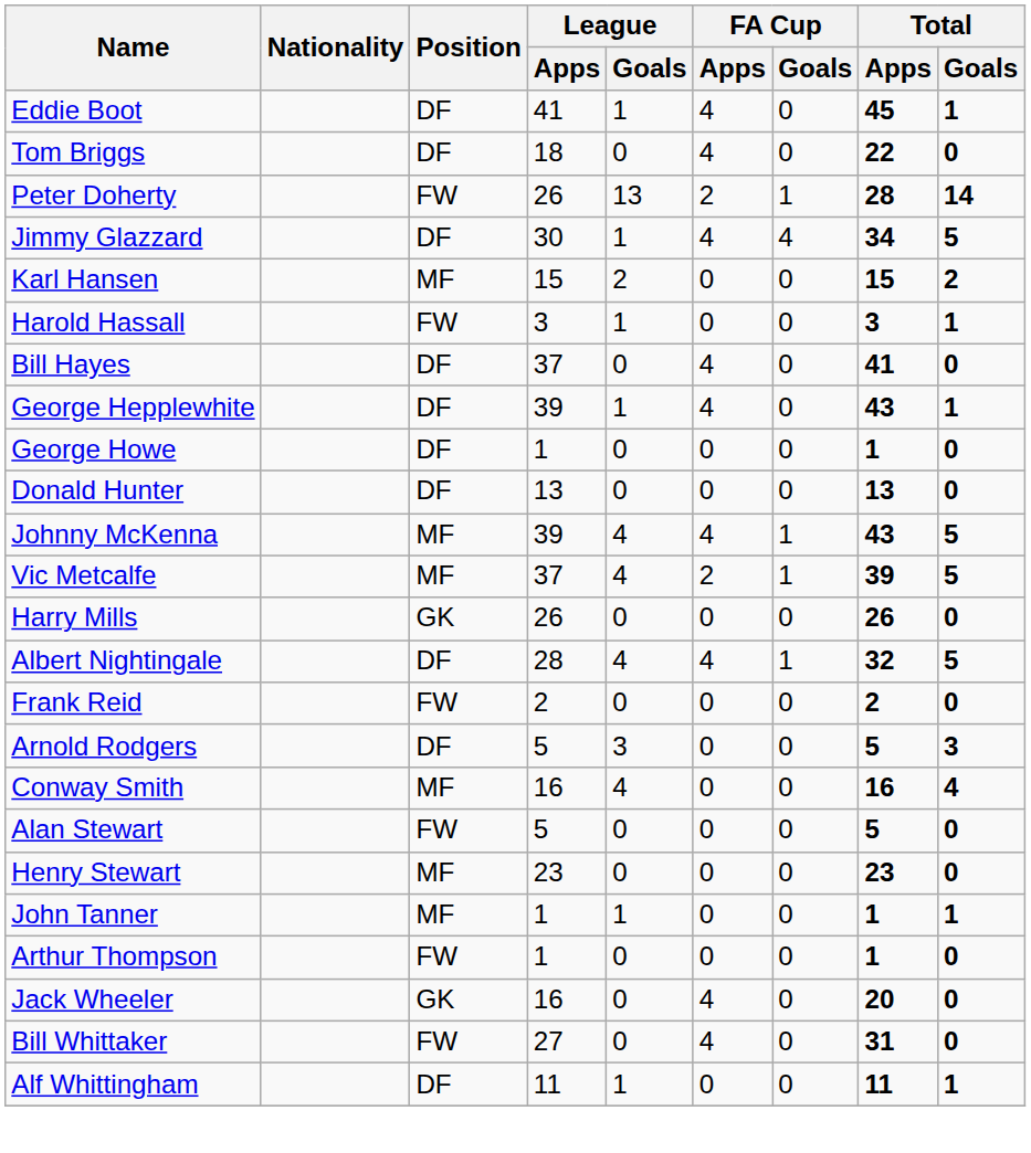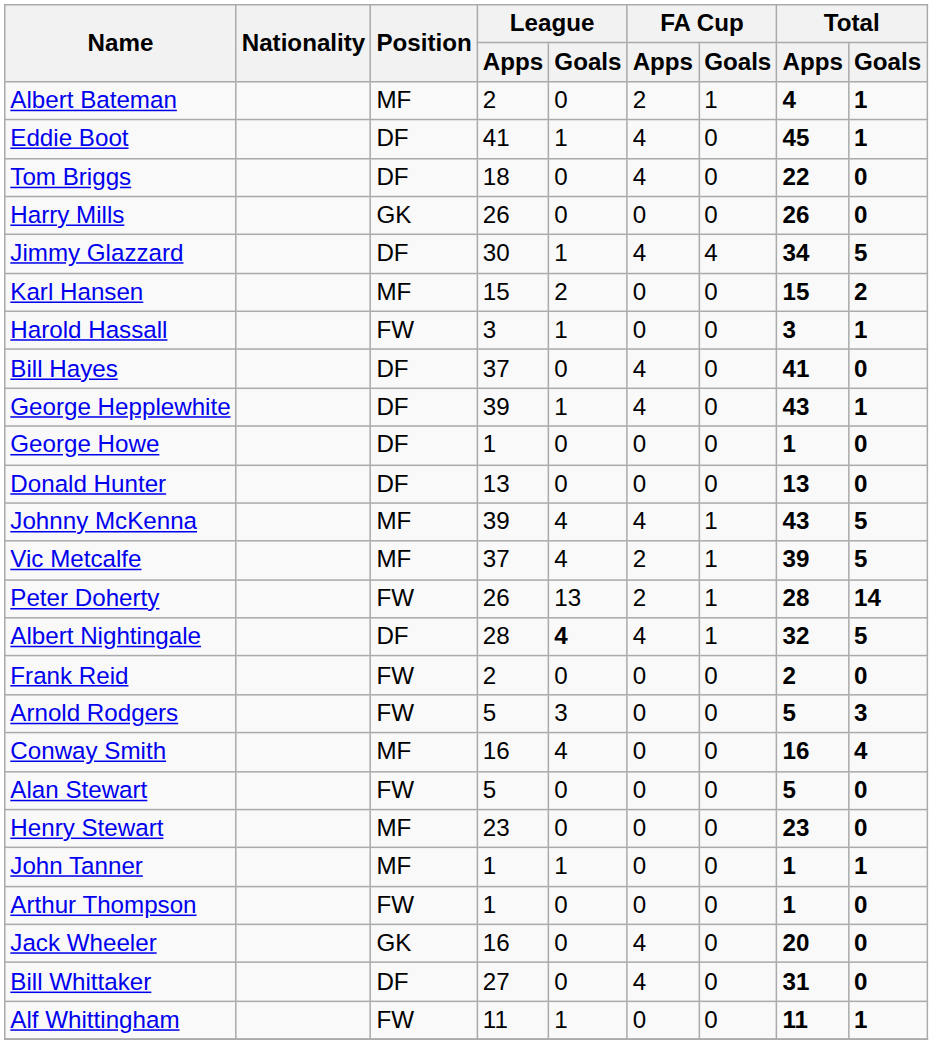 <table class="wikitable sortable">
 <tr>
 <th scope=col rowspan=2>Name</th>
 <th scope=col rowspan=2>Nationality</th>
 <th scope=col rowspan=2>Position</th>
 <th colspan=2>League</th>
 <th colspan=2>FA Cup</th>
 <th colspan=2>Total</th>
 </tr>
 <tr>
 <th>Apps</th>
 <th>Goals</th>
 <th>Apps</th>
 <th>Goals</th>
 <th>Apps</th>
 <th>Goals</th>
+</tr>
+<tr>
+<td><a href='#'>Albert Bateman</a></td>
+<td></td>
+<td>MF</td>
+<td>2</td>
+<td>0</td>
+<td>2</td>
+<td>1</td>
+<td><strong>4</strong></td>
+<td><strong>1</strong></td>
 </tr>
 <tr>
 <td><a href='#'>Eddie Boot</a></td>
 <td></td>
 <td>DF</td>
 <td>41</td>
 <td>1</td>
 <td>4</td>
 <td>0</td>
 <td><strong>45</strong></td>
 <td><strong>1</strong></td>
 </tr>
 <tr>
 <td><a href='#'>Tom Briggs</a></td>
 <td></td>
 <td>DF</td>
 <td>18</td>
 <td>0</td>
 <td>4</td>
 <td>0</td>
 <td><strong>22</strong></td>
 <td><strong>0</strong></td>
 </tr>
 <tr>
-<td><a href='#'>Peter Doherty</a></td>
+<td><a href='#'>Harry Mills</a></td>
 <td></td>
-<td>FW</td>
+<td>GK</td>
 <td>26</td>
-<td>13</td>
-<td>2</td>
-<td>1</td>
-<td><strong>28</strong></td>
-<td><strong>14</strong></td>
+<td>0</td>
+<td>0</td>
+<td>0</td>
+<td><strong>26</strong></td>
+<td><strong>0</strong></td>
 </tr>
 <tr>
 <td><a href='#'>Jimmy Glazzard</a></td>
 <td></td>
 <td>DF</td>
 <td>30</td>
 <td>1</td>
 <td>4</td>
 <td>4</td>
 <td><strong>34</strong></td>
 <td><strong>5</strong></td>
 </tr>
 <tr>
 <td><a href='#'>Karl Hansen</a></td>
 <td></td>
 <td>MF</td>
 <td>15</td>
 <td>2</td>
 <td>0</td>
 <td>0</td>
 <td><strong>15</strong></td>
 <td><strong>2</strong></td>
 </tr>
 <tr>
 <td><a href='#'>Harold Hassall</a></td>
 <td></td>
 <td>FW</td>
 <td>3</td>
 <td>1</td>
 <td>0</td>
 <td>0</td>
 <td><strong>3</strong></td>
 <td><strong>1</strong></td>
 </tr>
 <tr>
 <td><a href='#'>Bill Hayes</a></td>
 <td></td>
 <td>DF</td>
 <td>37</td>
 <td>0</td>
 <td>4</td>
 <td>0</td>
 <td><strong>41</strong></td>
 <td><strong>0</strong></td>
 </tr>
 <tr>
 <td><a href='#'>George Hepplewhite</a></td>
 <td></td>
 <td>DF</td>
 <td>39</td>
 <td>1</td>
 <td>4</td>
 <td>0</td>
 <td><strong>43</strong></td>
 <td><strong>1</strong></td>
 </tr>
 <tr>
 <td><a href='#'>George Howe</a></td>
 <td></td>
 <td>DF</td>
 <td>1</td>
 <td>0</td>
 <td>0</td>
 <td>0</td>
 <td><strong>1</strong></td>
 <td><strong>0</strong></td>
 </tr>
 <tr>
 <td><a href='#'>Donald Hunter</a></td>
 <td></td>
 <td>DF</td>
 <td>13</td>
 <td>0</td>
 <td>0</td>
 <td>0</td>
 <td><strong>13</strong></td>
 <td><strong>0</strong></td>
 </tr>
 <tr>
 <td><a href='#'>Johnny McKenna</a></td>
 <td></td>
 <td>MF</td>
 <td>39</td>
 <td>4</td>
 <td>4</td>
 <td>1</td>
 <td><strong>43</strong></td>
 <td><strong>5</strong></td>
 </tr>
 <tr>
 <td><a href='#'>Vic Metcalfe</a></td>
 <td></td>
 <td>MF</td>
 <td>37</td>
 <td>4</td>
 <td>2</td>
 <td>1</td>
 <td><strong>39</strong></td>
 <td><strong>5</strong></td>
 </tr>
 <tr>
-<td><a href='#'>Harry Mills</a></td>
+<td><a href='#'>Peter Doherty</a></td>
 <td></td>
-<td>GK</td>
+<td>FW</td>
 <td>26</td>
-<td>0</td>
-<td>0</td>
-<td>0</td>
-<td><strong>26</strong></td>
-<td><strong>0</strong></td>
+<td>13</td>
+<td>2</td>
+<td>1</td>
+<td><strong>28</strong></td>
+<td><strong>14</strong></td>
 </tr>
 <tr>
 <td><a href='#'>Albert Nightingale</a></td>
 <td></td>
 <td>DF</td>
 <td>28</td>
-<td>4</td>
+<td><strong>4</strong></td>
 <td>4</td>
 <td>1</td>
 <td><strong>32</strong></td>
 <td><strong>5</strong></td>
 </tr>
 <tr>
 <td><a href='#'>Frank Reid</a></td>
 <td></td>
 <td>FW</td>
 <td>2</td>
 <td>0</td>
 <td>0</td>
 <td>0</td>
 <td><strong>2</strong></td>
 <td><strong>0</strong></td>
 </tr>
 <tr>
 <td><a href='#'>Arnold Rodgers</a></td>
 <td></td>
-<td>DF</td>
+<td>FW</td>
 <td>5</td>
 <td>3</td>
 <td>0</td>
 <td>0</td>
 <td><strong>5</strong></td>
 <td><strong>3</strong></td>
 </tr>
 <tr>
 <td><a href='#'>Conway Smith</a></td>
 <td></td>
 <td>MF</td>
 <td>16</td>
 <td>4</td>
 <td>0</td>
 <td>0</td>
 <td><strong>16</strong></td>
 <td><strong>4</strong></td>
 </tr>
 <tr>
 <td><a href='#'>Alan Stewart</a></td>
 <td></td>
 <td>FW</td>
 <td>5</td>
 <td>0</td>
 <td>0</td>
 <td>0</td>
 <td><strong>5</strong></td>
 <td><strong>0</strong></td>
 </tr>
 <tr>
 <td><a href='#'>Henry Stewart</a></td>
 <td></td>
 <td>MF</td>
 <td>23</td>
 <td>0</td>
 <td>0</td>
 <td>0</td>
 <td><strong>23</strong></td>
 <td><strong>0</strong></td>
 </tr>
 <tr>
 <td><a href='#'>John Tanner</a></td>
 <td></td>
 <td>MF</td>
 <td>1</td>
 <td>1</td>
 <td>0</td>
 <td>0</td>
 <td><strong>1</strong></td>
 <td><strong>1</strong></td>
 </tr>
 <tr>
 <td><a href='#'>Arthur Thompson</a></td>
 <td></td>
 <td>FW</td>
 <td>1</td>
 <td>0</td>
 <td>0</td>
 <td>0</td>
 <td><strong>1</strong></td>
 <td><strong>0</strong></td>
 </tr>
 <tr>
 <td><a href='#'>Jack Wheeler</a></td>
 <td></td>
 <td>GK</td>
 <td>16</td>
 <td>0</td>
 <td>4</td>
 <td>0</td>
 <td><strong>20</strong></td>
 <td><strong>0</strong></td>
 </tr>
 <tr>
 <td><a href='#'>Bill Whittaker</a></td>
 <td></td>
-<td>FW</td>
+<td>DF</td>
 <td>27</td>
 <td>0</td>
 <td>4</td>
 <td>0</td>
 <td><strong>31</strong></td>
 <td><strong>0</strong></td>
 </tr>
 <tr>
 <td><a href='#'>Alf Whittingham</a></td>
 <td></td>
-<td>DF</td>
+<td>FW</td>
 <td>11</td>
 <td>1</td>
 <td>0</td>
 <td>0</td>
 <td><strong>11</strong></td>
 <td><strong>1</strong></td>
 </tr>
 <tr>
 </tr>
 </table>
